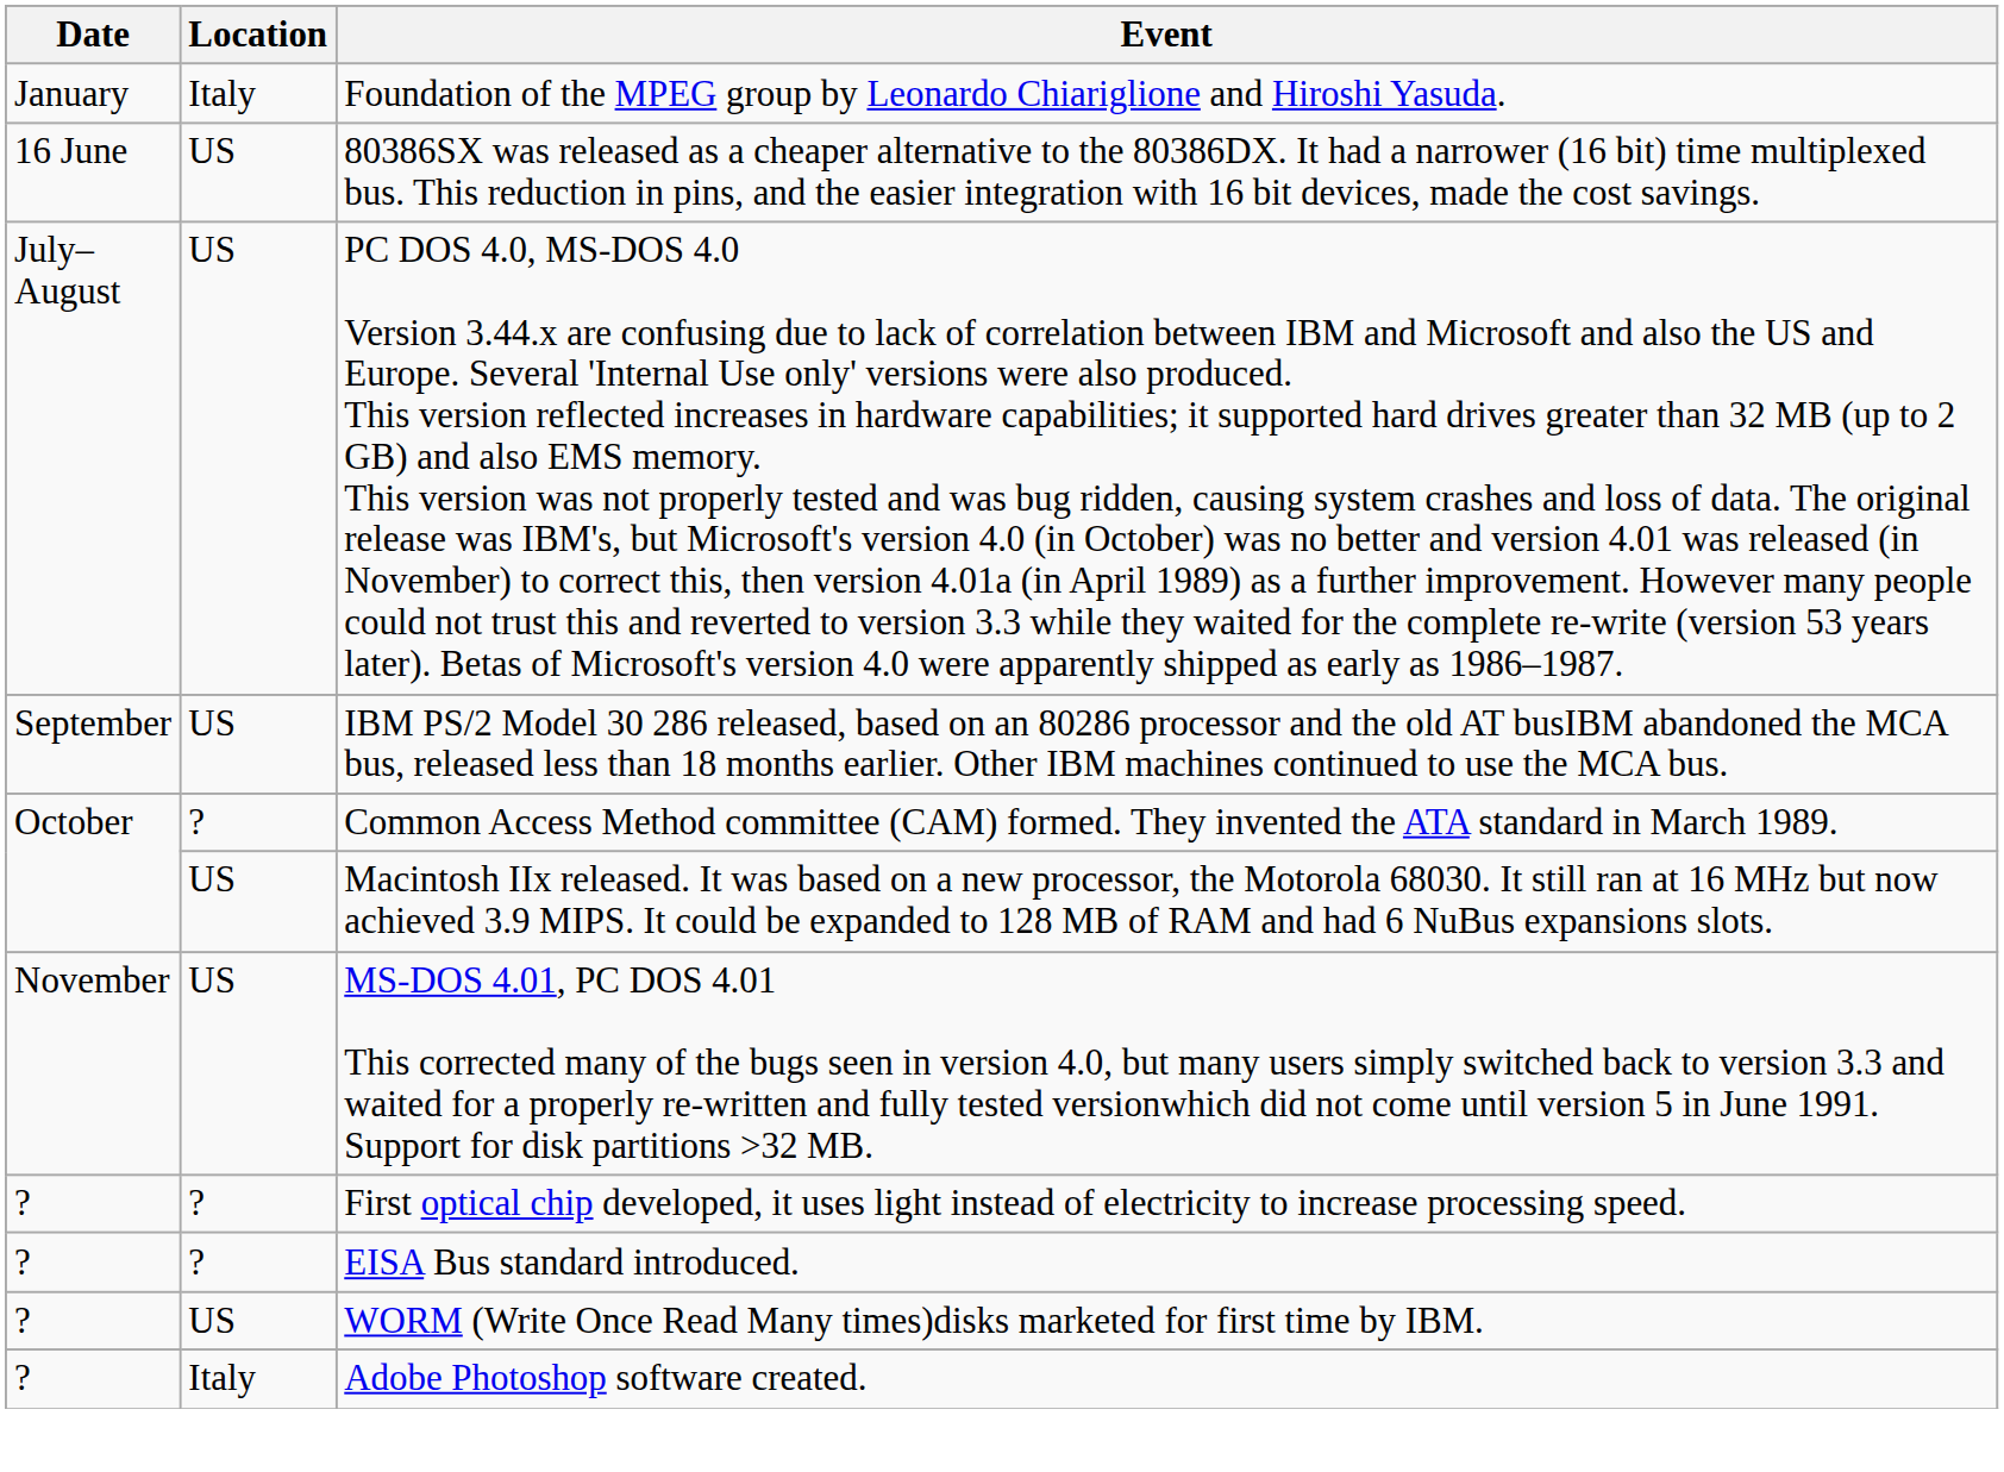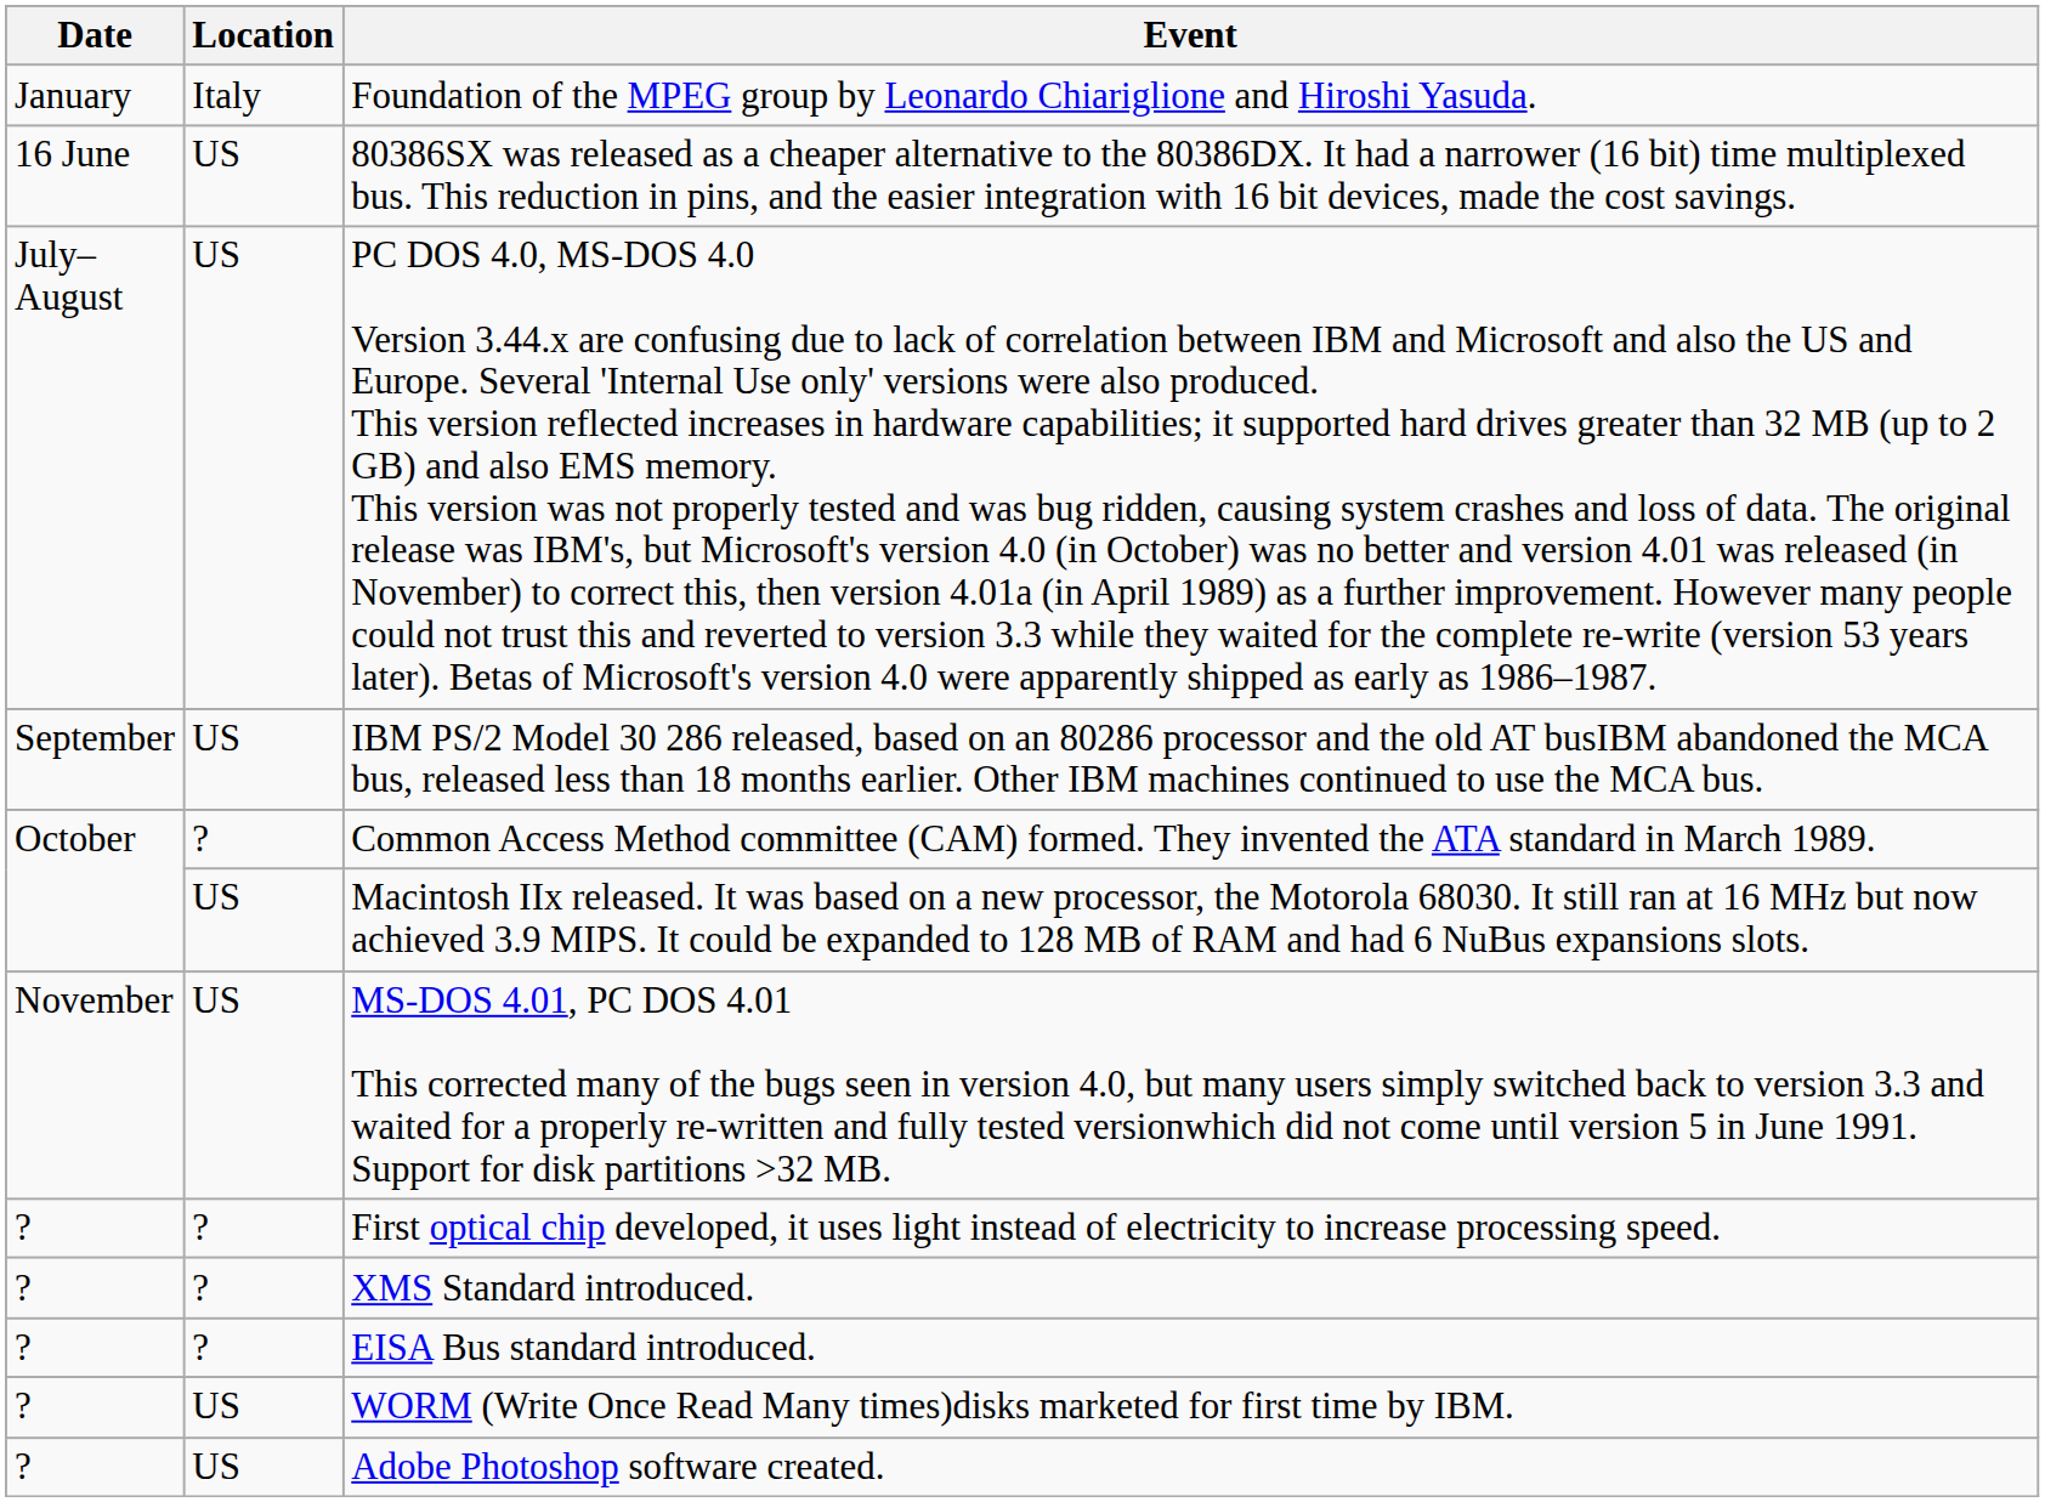 <table class="wikitable sortable">
 <tr>
 <th>Date</th>
 <th>Location</th>
 <th class="unsortable">Event</th>
 </tr>
 <tr valign="top">
 <td>January</td>
 <td>Italy</td>
 <td>Foundation of the <a href='#'>MPEG</a> group by <a href='#'>Leonardo Chiariglione</a> and <a href='#'>Hiroshi Yasuda</a>.</td>
 </tr>
 <tr valign="top">
 <td>16 June</td>
 <td>US</td>
 <td>80386SX was released as a cheaper alternative to the 80386DX. It had a narrower (16 bit) time multiplexed bus. This reduction in pins, and the easier integration with 16 bit devices, made the cost savings.</td>
 </tr>
 <tr valign="top">
 <td>July–<br>August</td>
 <td>US</td>
 <td>PC DOS 4.0, MS-DOS 4.0<br><br>Version 3.44.x are confusing due to lack of correlation between IBM and Microsoft and also the US and Europe. Several 'Internal Use only' versions were also produced.<br>This version reflected increases in hardware capabilities; it supported hard drives greater than 32 MB (up to 2 GB) and also EMS memory.<br>This version was not properly tested and was bug ridden, causing system crashes and loss of data. The original release was IBM's, but Microsoft's version 4.0 (in October) was no better and version 4.01 was released (in November) to correct this, then version 4.01a (in April 1989) as a further improvement. However many people could not trust this and reverted to version 3.3 while they waited for the complete re-write (version 53 years later). Betas of Microsoft's version 4.0 were apparently shipped as early as 1986–1987.</td>
 </tr>
 <tr valign="top">
 <td>September</td>
 <td>US</td>
 <td>IBM PS/2 Model 30 286 released, based on an 80286 processor and the old AT busIBM abandoned the MCA bus, released less than 18 months earlier. Other IBM machines continued to use the MCA bus.</td>
 </tr>
 <tr valign="top">
 <td rowspan="2">October</td>
 <td>?</td>
 <td>Common Access Method committee (CAM) formed. They invented the <a href='#'>ATA</a> standard in March 1989.</td>
 </tr>
 <tr valign="top">
 <td>US</td>
 <td>Macintosh IIx released. It was based on a new processor, the Motorola 68030. It still ran at 16 MHz but now achieved 3.9 MIPS. It could be expanded to 128 MB of RAM and had 6 NuBus expansions slots.</td>
 </tr>
 <tr valign="top">
 <td>November</td>
 <td>US</td>
 <td><a href='#'>MS-DOS 4.01</a>, PC DOS 4.01<br><br>This corrected many of the bugs seen in version 4.0, but many users simply switched back to version 3.3 and waited for a properly re-written and fully tested versionwhich did not come until version 5 in June 1991. Support for disk partitions >32 MB.</td>
 </tr>
 <tr valign="top">
 <td>?</td>
 <td>?</td>
 <td>First <a href='#'>optical chip</a> developed, it uses light instead of electricity to increase processing speed.</td>
 </tr>
 <tr valign="top">
 <td>?</td>
 <td>?</td>
+<td><a href='#'>XMS</a> Standard introduced.</td>
+</tr>
+<tr valign="top">
+<td>?</td>
+<td>?</td>
 <td><a href='#'>EISA</a> Bus standard introduced.</td>
 </tr>
 <tr valign="top">
 <td>?</td>
 <td>US</td>
 <td><a href='#'>WORM</a> (Write Once Read Many times)disks marketed for first time by IBM.</td>
 </tr>
 <tr valign="top">
 <td>?</td>
-<td>Italy</td>
+<td>US</td>
 <td><a href='#'>Adobe Photoshop</a> software created.</td>
 </tr>
 </table>
